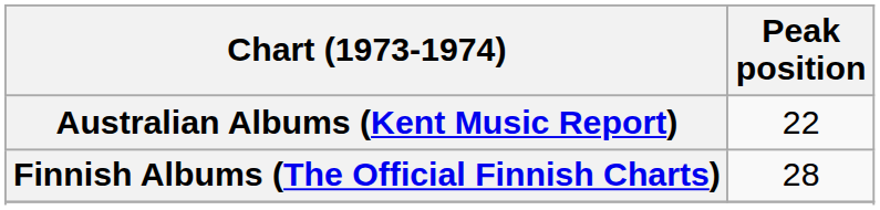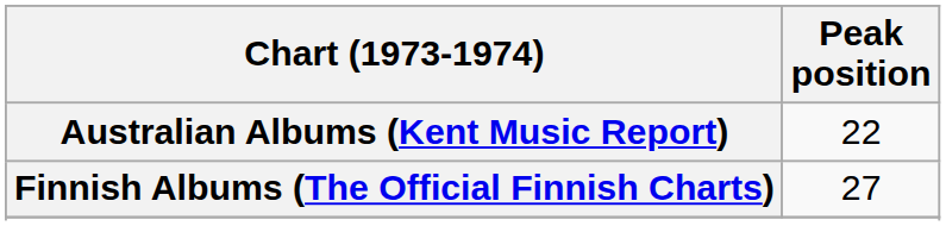 <table class="wikitable sortable plainrowheaders">
 <tr>
 <th>Chart (1973-1974)</th>
 <th>Peak<br>position</th>
 </tr>
 <tr>
 <th scope="row">Australian Albums (<a href='#'>Kent Music Report</a>)</th>
 <td align="center">22</td>
 </tr>
 <tr>
 <th scope="row">Finnish Albums (<a href='#'>The Official Finnish Charts</a>)</th>
-<td align="center">28</td>
+<td align="center">27</td>
 </tr>
 <tr>
 </tr>
 <tr>
 </tr>
 </table>
